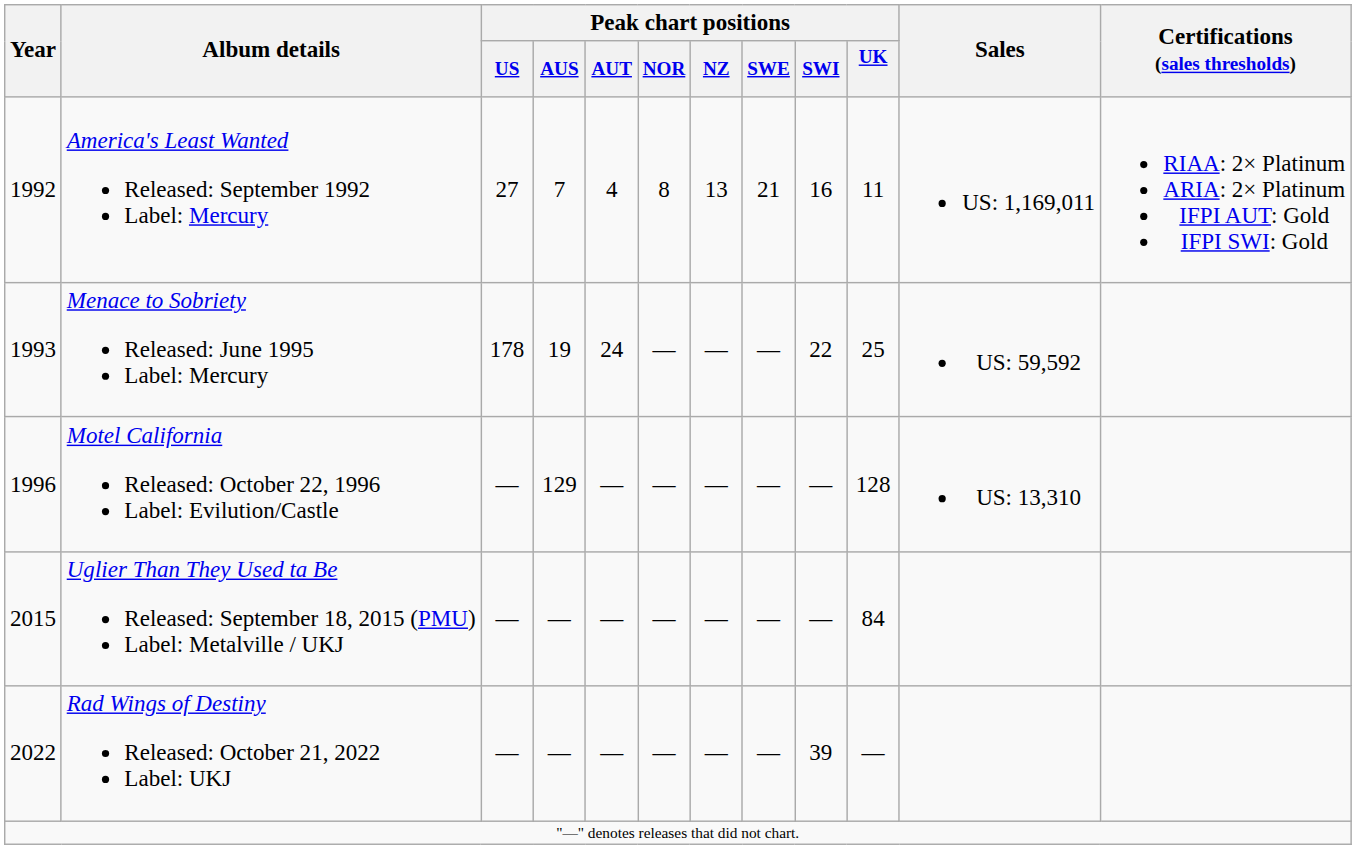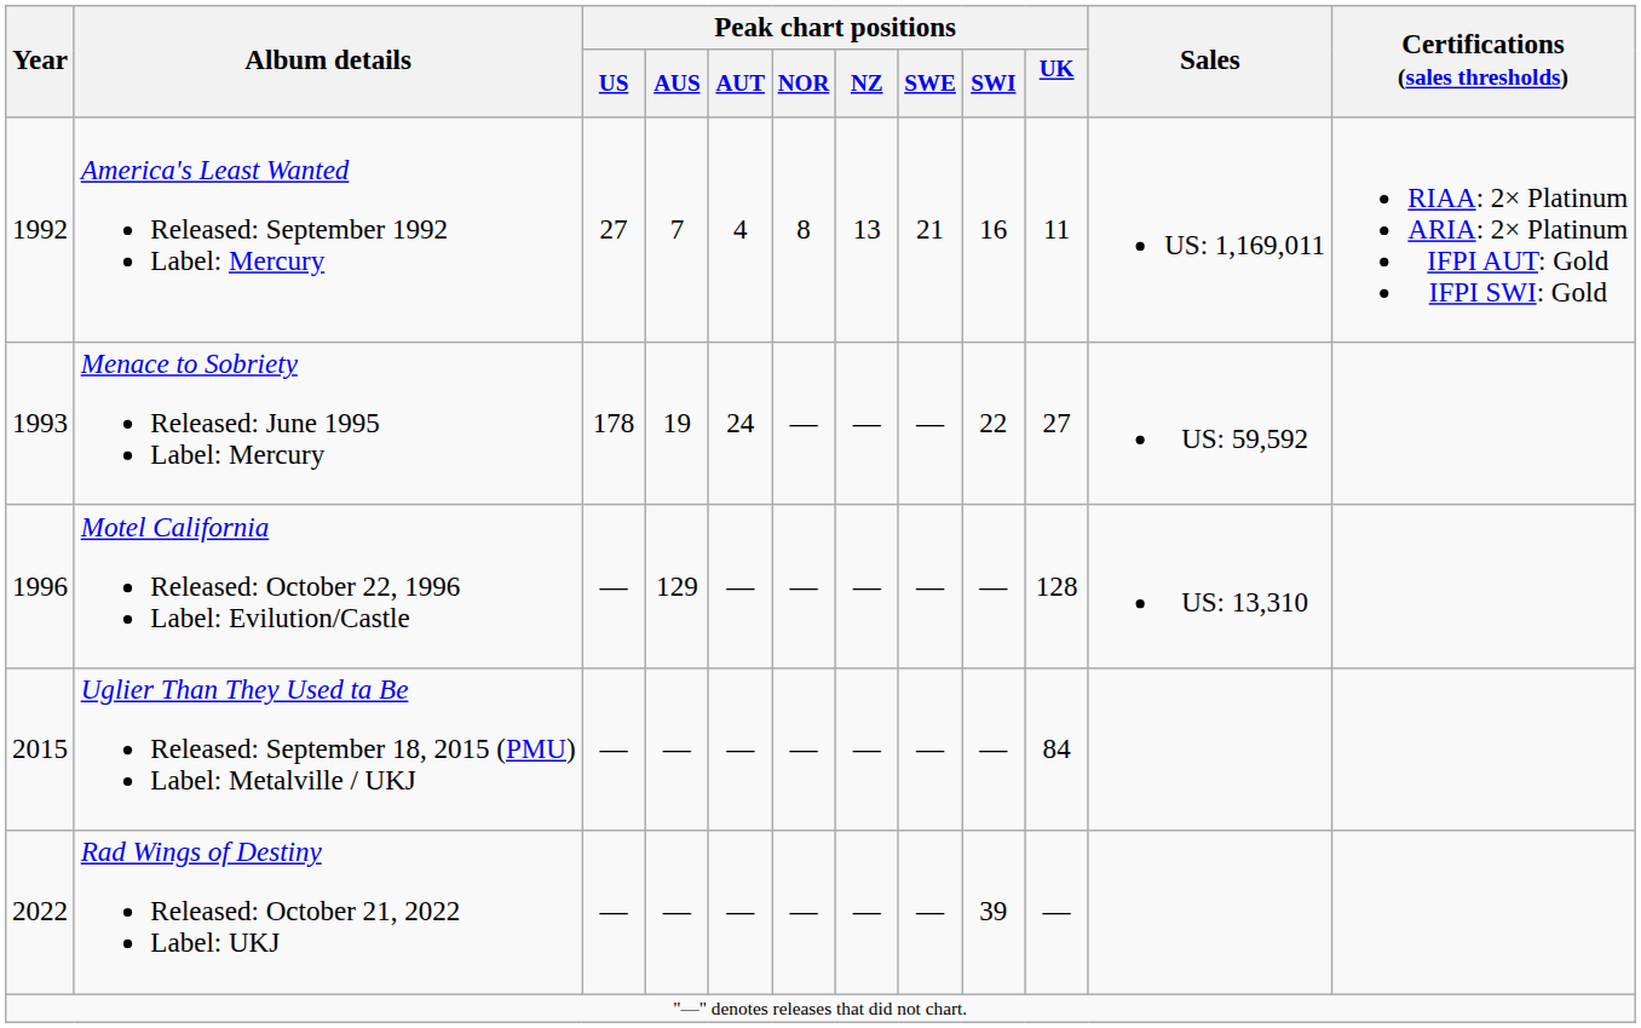 <table class="wikitable" style="text-align:center;">
 <tr>
 <th rowspan="2">Year</th>
 <th rowspan="2">Album details</th>
 <th colspan="8">Peak chart positions</th>
 <th rowspan="2">Sales</th>
 <th rowspan="2">Certifications<br><small>(<a href='#'>sales thresholds</a>)</small></th>
 </tr>
 <tr style="font-size:smaller;">
 <th style="width:30px;"><a href='#'>US</a><br></th>
 <th style="width:30px;"><a href='#'>AUS</a><br></th>
 <th style="width:30px;"><a href='#'>AUT</a><br></th>
 <th style="width:30px;"><a href='#'>NOR</a><br></th>
 <th style="width:30px;"><a href='#'>NZ</a><br></th>
 <th style="width:30px;"><a href='#'>SWE</a><br></th>
 <th style="width:30px;"><a href='#'>SWI</a><br></th>
 <th style="width:30px;"><a href='#'>UK</a><br><br></th>
 </tr>
 <tr>
 <td>1992</td>
 <td style="text-align:left;"><em><a href='#'>America's Least Wanted</a></em><br><ul><li>Released: September 1992</li><li>Label: <a href='#'>Mercury</a></li></ul></td>
 <td>27</td>
 <td>7</td>
 <td>4</td>
 <td>8</td>
 <td>13</td>
 <td>21</td>
 <td>16</td>
 <td>11</td>
 <td><br><ul><li>US: 1,169,011</li></ul></td>
 <td><br><ul><li><a href='#'>RIAA</a>: 2× Platinum</li><li><a href='#'>ARIA</a>: 2× Platinum</li><li><a href='#'>IFPI AUT</a>: Gold</li><li><a href='#'>IFPI SWI</a>: Gold</li></ul></td>
 </tr>
 <tr>
 <td>1993</td>
 <td style="text-align:left;"><em><a href='#'>Menace to Sobriety</a></em><br><ul><li>Released: June 1995</li><li>Label: Mercury</li></ul></td>
 <td>178</td>
 <td>19</td>
 <td>24</td>
 <td>—</td>
 <td>—</td>
 <td>—</td>
 <td>22</td>
-<td>25</td>
+<td>27</td>
 <td><br><ul><li>US: 59,592</li></ul></td>
 <td></td>
 </tr>
 <tr>
 <td>1996</td>
 <td style="text-align:left;"><em><a href='#'>Motel California</a></em><br><ul><li>Released: October 22, 1996</li><li>Label: Evilution/Castle</li></ul></td>
 <td>—</td>
 <td>129</td>
 <td>—</td>
 <td>—</td>
 <td>—</td>
 <td>—</td>
 <td>—</td>
 <td>128</td>
 <td><br><ul><li>US: 13,310</li></ul></td>
 <td></td>
 </tr>
 <tr>
 <td>2015</td>
 <td style="text-align:left;"><em><a href='#'>Uglier Than They Used ta Be</a></em><br><ul><li>Released: September 18, 2015 (<a href='#'>PMU</a>)</li><li>Label: Metalville / UKJ</li></ul></td>
 <td>—</td>
 <td>—</td>
 <td>—</td>
 <td>—</td>
 <td>—</td>
 <td>—</td>
 <td>—</td>
 <td>84</td>
 <td></td>
 <td></td>
 </tr>
 <tr>
 <td>2022</td>
 <td style="text-align:left;"><em><a href='#'>Rad Wings of Destiny</a></em><br><ul><li>Released: October 21, 2022</li><li>Label: UKJ</li></ul></td>
 <td>—</td>
 <td>—</td>
 <td>—</td>
 <td>—</td>
 <td>—</td>
 <td>—</td>
 <td>39</td>
 <td>—</td>
 <td></td>
 <td></td>
 </tr>
 <tr>
 <td colspan="16" style="font-size:8pt">"—" denotes releases that did not chart.</td>
 </tr>
 </table>
